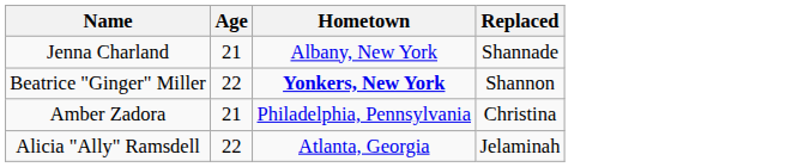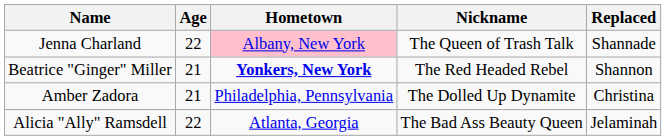 <table class="wikitable sortable plainrowheaders" style="text-align:center;">
 <tr>
 <th scope="col">Name</th>
 <th scope="col">Age</th>
 <th scope="col">Hometown</th>
+<th scope="col">Nickname</th>
 <th scope="col">Replaced</th>
 </tr>
 <tr>
 <td scope="row">Jenna Charland</td>
-<td>21</td>
-<td><a href='#'>Albany, New York</a></td>
+<td>22</td>
+<td style="background: pink;"><a href='#'>Albany, New York</a></td>
+<td>The Queen of Trash Talk</td>
 <td>Shannade</td>
 </tr>
 <tr>
 <td scope="row">Beatrice "Ginger" Miller</td>
-<td>22</td>
+<td>21</td>
 <td><strong><a href='#'>Yonkers, New York</a></strong></td>
+<td>The Red Headed Rebel</td>
 <td>Shannon</td>
 </tr>
 <tr>
 <td scope="row">Amber Zadora</td>
 <td>21</td>
 <td><a href='#'>Philadelphia, Pennsylvania</a></td>
+<td>The Dolled Up Dynamite</td>
 <td>Christina</td>
 </tr>
 <tr>
 <td scope="row">Alicia "Ally" Ramsdell</td>
 <td>22</td>
 <td><a href='#'>Atlanta, Georgia</a></td>
+<td>The Bad Ass Beauty Queen</td>
 <td>Jelaminah</td>
 </tr>
 </table>
